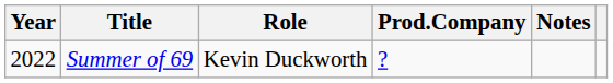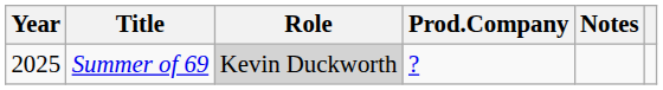 <table class="wikitable sortable">
 <tr>
 <th>Year</th>
 <th>Title</th>
 <th>Role</th>
 <th>Prod.Company</th>
 <th>Notes</th>
 <th></th>
 </tr>
 <tr>
-<td>2022</td>
+<td>2025</td>
 <td><em><a href='#'>Summer of 69</a></em></td>
-<td>Kevin Duckworth</td>
+<td style="background: lightgrey;">Kevin Duckworth</td>
 <td><a href='#'>?</a></td>
 <td></td>
 <td></td>
 </tr>
 </table>
